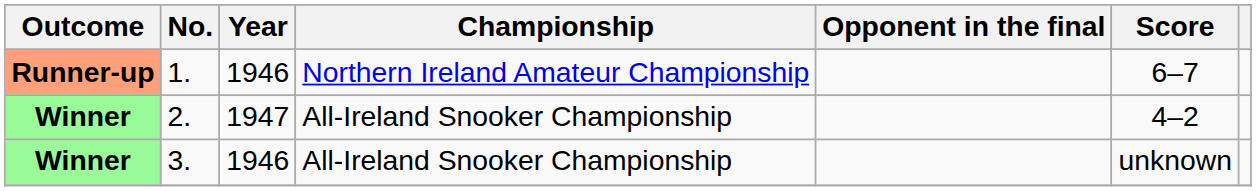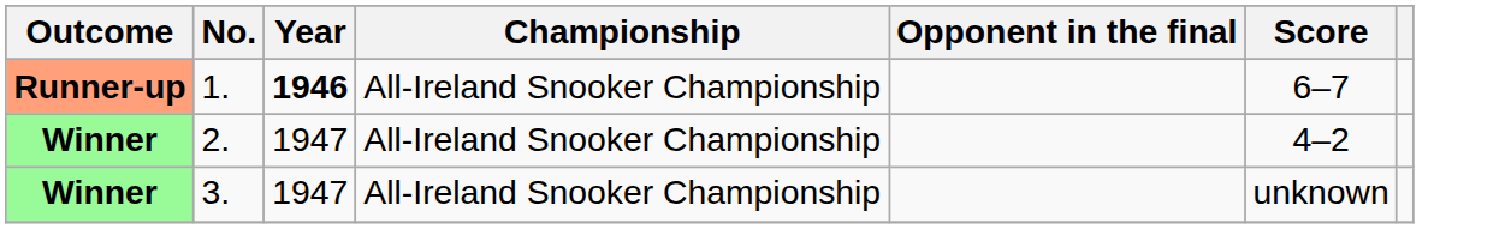 <table class="sortable wikitable plainrowheaders">
 <tr>
 <th scope="col">Outcome</th>
 <th scope="col">No.</th>
 <th scope="col">Year</th>
 <th scope="col">Championship</th>
 <th scope="col">Opponent in the final</th>
 <th scope="col">Score</th>
 <th></th>
 </tr>
 <tr>
 <th scope="row" style="background:#ffa07a;">Runner-up</th>
 <td>1.</td>
-<td>1946</td>
-<td><a href='#'>Northern Ireland Amateur Championship</a></td>
+<td><strong>1946</strong></td>
+<td>All-Ireland Snooker Championship</td>
 <td data-sort-value="McNally, Jack"></td>
 <td align="center">6–7</td>
 <td></td>
 </tr>
 <tr>
 <th scope="row" style="background:#98FB98">Winner</th>
 <td>2.</td>
 <td>1947</td>
 <td>All-Ireland Snooker Championship</td>
 <td data-sort-value="Bates, Jack"></td>
 <td align="center">4–2</td>
 <td></td>
 </tr>
 <tr>
 <th scope="row" style="background:#98FB98">Winner</th>
 <td>3.</td>
-<td>1946</td>
+<td>1947</td>
 <td>All-Ireland Snooker Championship</td>
 <td data-sort-value="Downey, C"></td>
 <td align="center">unknown</td>
 <td></td>
 </tr>
 <tr>
 </tr>
 </table>
